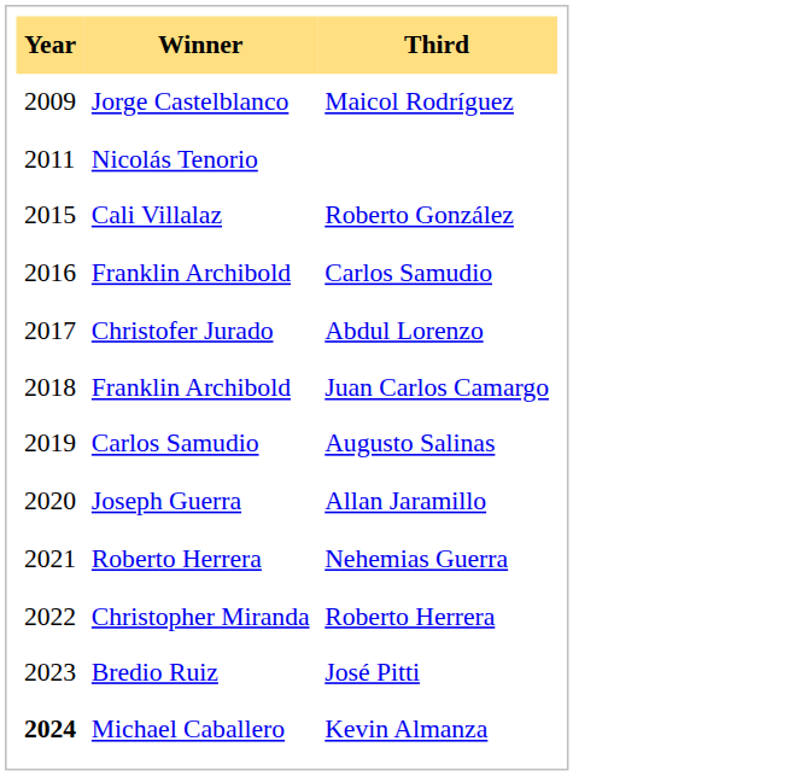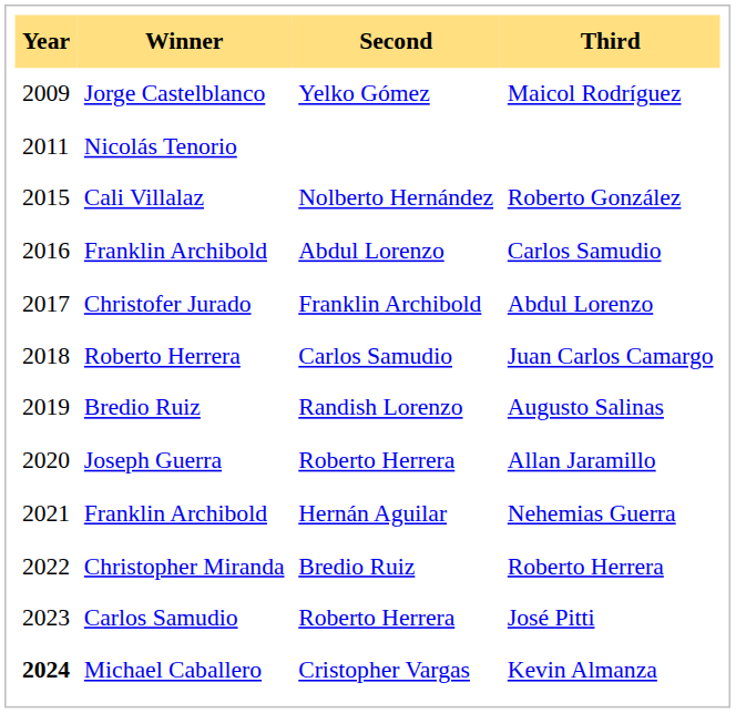 <table cellpadding="4" cellspacing="0"  style="border: 1px solid silver; color: black; margin: 0 0 0.5em 0; background-color: white; padding: 5px; text-align: left; font-size:85%; vertical-align: top; line-height:1.6em;">
 <tr>
 <th scope=col; align="center" bgcolor="FFDF80">Year</th>
 <th scope=col; align="center" bgcolor="FFDF80">Winner</th>
+<th scope=col; align="center" bgcolor="FFDF80">Second</th>
 <th scope=col; align="center" bgcolor="FFDF80">Third</th>
 </tr>
 <tr>
 <td>2009</td>
 <td><a href='#'>Jorge Castelblanco</a></td>
+<td><a href='#'>Yelko Gómez</a></td>
 <td><a href='#'>Maicol Rodríguez</a></td>
 </tr>
 <tr>
 <td>2011</td>
 <td><a href='#'>Nicolás Tenorio</a></td>
 <td></td>
+<td></td>
 </tr>
 <tr>
 <td>2015</td>
 <td><a href='#'>Cali Villalaz</a></td>
+<td><a href='#'>Nolberto Hernández</a></td>
 <td><a href='#'>Roberto González</a></td>
 </tr>
 <tr>
 <td>2016</td>
 <td><a href='#'>Franklin Archibold</a></td>
+<td><a href='#'>Abdul Lorenzo</a></td>
 <td><a href='#'>Carlos Samudio</a></td>
 </tr>
 <tr>
 <td>2017</td>
 <td><a href='#'>Christofer Jurado</a></td>
+<td><a href='#'>Franklin Archibold</a></td>
 <td><a href='#'>Abdul Lorenzo</a></td>
 </tr>
 <tr>
 <td>2018</td>
-<td><a href='#'>Franklin Archibold</a></td>
+<td><a href='#'>Roberto Herrera</a></td>
+<td><a href='#'>Carlos Samudio</a></td>
 <td><a href='#'>Juan Carlos Camargo</a></td>
 </tr>
 <tr>
 <td>2019</td>
-<td><a href='#'>Carlos Samudio</a></td>
+<td><a href='#'>Bredio Ruiz</a></td>
+<td><a href='#'>Randish Lorenzo</a></td>
 <td><a href='#'>Augusto Salinas</a></td>
 </tr>
 <tr>
 <td>2020</td>
 <td><a href='#'>Joseph Guerra</a></td>
+<td><a href='#'>Roberto Herrera</a></td>
 <td><a href='#'>Allan Jaramillo</a></td>
 </tr>
 <tr>
 <td>2021</td>
-<td><a href='#'>Roberto Herrera</a></td>
+<td><a href='#'>Franklin Archibold</a></td>
+<td><a href='#'>Hernán Aguilar</a></td>
 <td><a href='#'>Nehemias Guerra</a></td>
 </tr>
 <tr>
 <td>2022</td>
 <td><a href='#'>Christopher Miranda</a></td>
+<td><a href='#'>Bredio Ruiz</a></td>
 <td><a href='#'>Roberto Herrera</a></td>
 </tr>
 <tr>
 <td>2023</td>
-<td><a href='#'>Bredio Ruiz</a></td>
+<td><a href='#'>Carlos Samudio</a></td>
+<td><a href='#'>Roberto Herrera</a></td>
 <td><a href='#'>José Pitti</a></td>
 </tr>
 <tr>
 <td><strong>2024</strong></td>
 <td><a href='#'>Michael Caballero</a></td>
+<td><a href='#'>Cristopher Vargas</a></td>
 <td><a href='#'>Kevin Almanza</a></td>
 </tr>
 </table>
